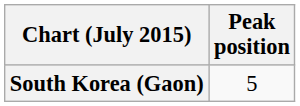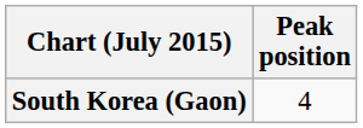 <table class="wikitable plainrowheaders" style="text-align:center">
 <tr>
 <th scope="col">Chart (July 2015)</th>
 <th scope="col">Peak<br>position</th>
 </tr>
 <tr>
 <th scope="row">South Korea (Gaon)</th>
-<td>5</td>
+<td>4</td>
 </tr>
 </table>
